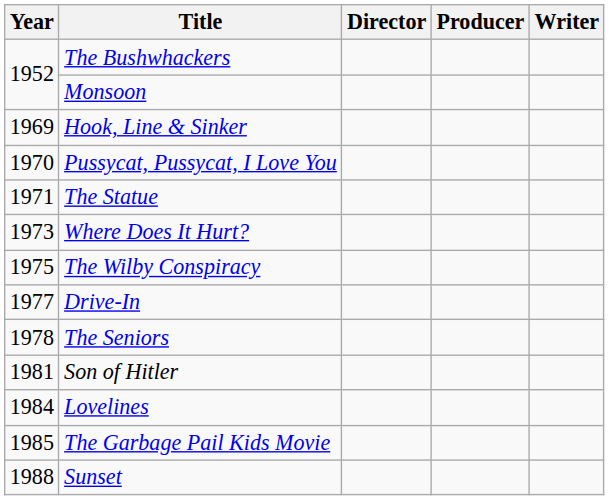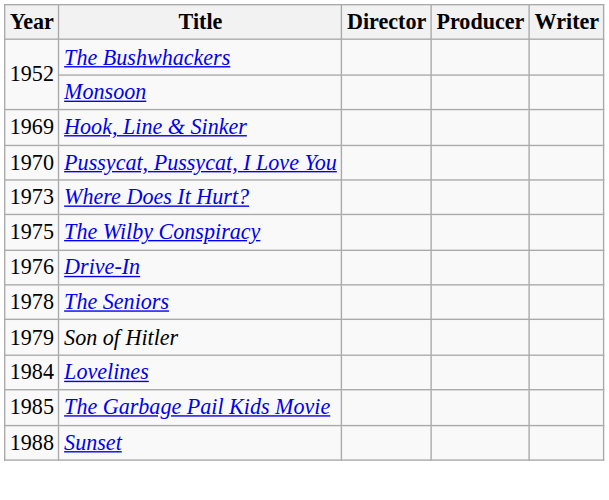 <table class="wikitable">
 <tr>
 <th>Year</th>
 <th>Title</th>
 <th>Director</th>
 <th>Producer</th>
 <th>Writer</th>
 </tr>
 <tr>
 <td rowspan=2>1952</td>
 <td><em><a href='#'>The Bushwhackers</a></em></td>
 <td></td>
 <td></td>
 <td></td>
 </tr>
 <tr>
 <td><em><a href='#'>Monsoon</a></em></td>
 <td></td>
 <td></td>
 <td></td>
 </tr>
 <tr>
 <td>1969</td>
 <td><em><a href='#'>Hook, Line & Sinker</a></em></td>
 <td></td>
 <td></td>
 <td></td>
 </tr>
 <tr>
 <td>1970</td>
 <td><em><a href='#'>Pussycat, Pussycat, I Love You</a></em></td>
 <td></td>
 <td></td>
 <td></td>
 </tr>
 <tr>
-<td>1971</td>
-<td><em><a href='#'>The Statue</a></em></td>
-<td></td>
-<td></td>
-<td></td>
-</tr>
-<tr>
 <td>1973</td>
 <td><em><a href='#'>Where Does It Hurt?</a></em></td>
 <td></td>
 <td></td>
 <td></td>
 </tr>
 <tr>
 <td>1975</td>
 <td><em><a href='#'>The Wilby Conspiracy</a></em></td>
 <td></td>
 <td></td>
 <td></td>
 </tr>
 <tr>
-<td>1977</td>
+<td>1976</td>
 <td><em><a href='#'>Drive-In</a></em></td>
 <td></td>
 <td></td>
 <td></td>
 </tr>
 <tr>
 <td>1978</td>
 <td><em><a href='#'>The Seniors</a></em></td>
 <td></td>
 <td></td>
 <td></td>
 </tr>
 <tr>
-<td>1981</td>
+<td>1979</td>
 <td><em>Son of Hitler</em></td>
 <td></td>
 <td></td>
 <td></td>
 </tr>
 <tr>
 <td>1984</td>
 <td><em><a href='#'>Lovelines</a></em></td>
 <td></td>
 <td></td>
 <td></td>
 </tr>
 <tr>
 <td>1985</td>
 <td><em><a href='#'>The Garbage Pail Kids Movie</a></em></td>
 <td></td>
 <td></td>
 <td></td>
 </tr>
 <tr>
 <td>1988</td>
 <td><em><a href='#'>Sunset</a></em></td>
 <td></td>
 <td></td>
 <td></td>
 </tr>
 </table>
